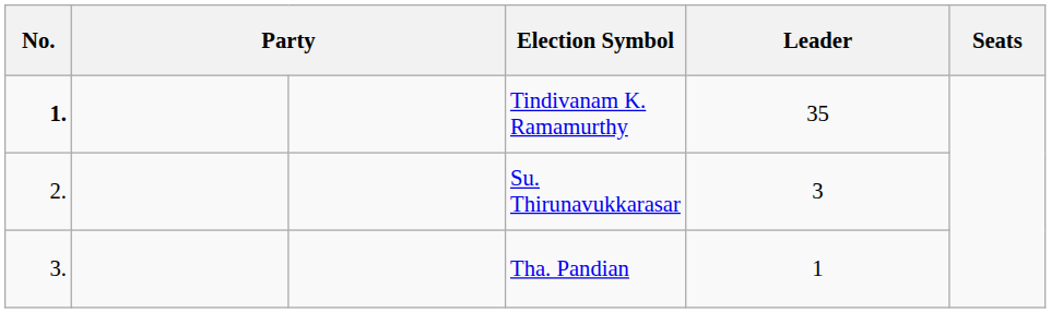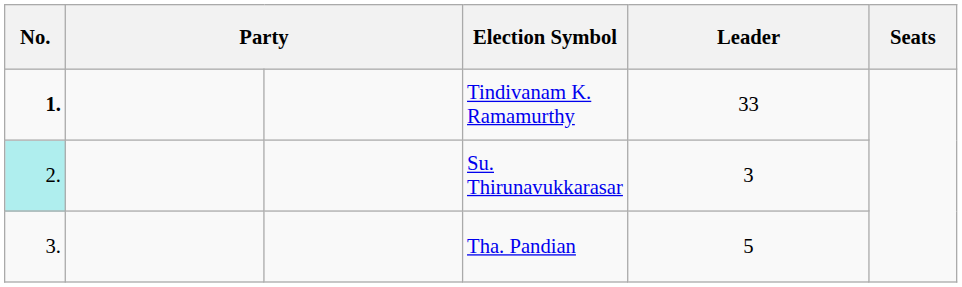 <table class="wikitable">
 <tr style="height: 50px;">
 <th scope="col" style="width:40px;">No.<br></th>
 <th scope="col" style="width:300px;"colspan="2">Party</th>
 <th scope="col" style="width:80px;">Election Symbol</th>
 <th scope="col" style="width:180px;">Leader</th>
 <th scope="col" style="width:60px;">Seats</th>
 </tr>
 <tr style="height: 55px;">
 <td style="text-align:right;"><strong>1.</strong></td>
 <td></td>
 <td style="text-align:center;"></td>
 <td><a href='#'>Tindivanam K. Ramamurthy</a></td>
-<td style="text-align:center;">35</td>
+<td style="text-align:center;">33</td>
 </tr>
 <tr style="height: 55px;">
-<td style="text-align:right;">2.</td>
+<td style="background: paleturquoise; text-align:right;">2.</td>
 <td></td>
 <td style="text-align:center;"></td>
 <td><a href='#'>Su. Thirunavukkarasar</a></td>
 <td style="text-align:center;">3</td>
 </tr>
 <tr style="height: 55px;">
 <td style="text-align:right;">3.</td>
 <td></td>
 <td style="text-align:center;"></td>
 <td><a href='#'>Tha. Pandian</a></td>
-<td style="text-align:center;">1</td>
+<td style="text-align:center;">5</td>
 </tr>
 </table>
